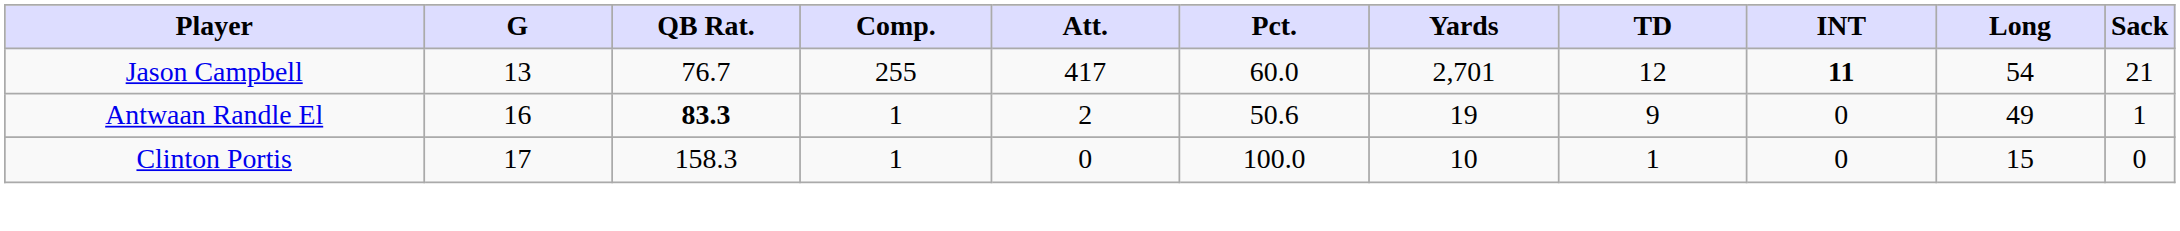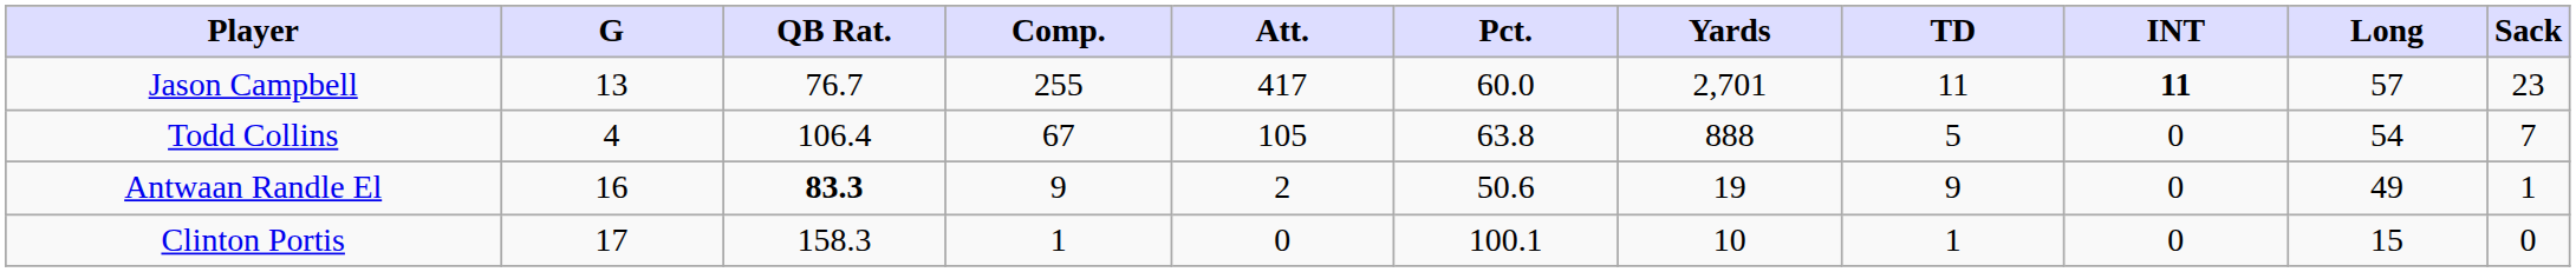 <table class="wikitable">
 <tr>
 <th style="background:#ddf; width:20%;">Player</th>
 <th style="background:#ddf; width:9%;">G</th>
 <th style="background:#ddf; width:9%;">QB Rat.</th>
 <th style="background:#ddf; width:9%;">Comp.</th>
 <th style="background:#ddf; width:9%;">Att.</th>
 <th style="background:#ddf; width:9%;">Pct.</th>
 <th style="background:#ddf; width:9%;">Yards</th>
 <th style="background:#ddf; width:9%;">TD</th>
 <th style="background:#ddf; width:9%;">INT</th>
 <th style="background:#ddf; width:9%;">Long</th>
 <th style="background:#ddf; width:9%;">Sack</th>
 </tr>
 <tr style="text-align:center;">
 <td><a href='#'>Jason Campbell</a></td>
 <td>13</td>
 <td>76.7</td>
 <td>255</td>
 <td>417</td>
 <td>60.0</td>
 <td>2,701</td>
-<td>12</td>
+<td>11</td>
 <td><strong>11</strong></td>
+<td>57</td>
+<td>23</td>
+</tr>
+<tr style="text-align:center;">
+<td><a href='#'>Todd Collins</a></td>
+<td>4</td>
+<td>106.4</td>
+<td>67</td>
+<td>105</td>
+<td>63.8</td>
+<td>888</td>
+<td>5</td>
+<td>0</td>
 <td>54</td>
-<td>21</td>
+<td>7</td>
 </tr>
 <tr style="text-align:center;">
 <td><a href='#'>Antwaan Randle El</a></td>
 <td>16</td>
 <td><strong>83.3</strong></td>
-<td>1</td>
+<td>9</td>
 <td>2</td>
 <td>50.6</td>
 <td>19</td>
 <td>9</td>
 <td>0</td>
 <td>49</td>
 <td>1</td>
 </tr>
 <tr style="text-align:center;">
 <td><a href='#'>Clinton Portis</a></td>
 <td>17</td>
 <td>158.3</td>
 <td>1</td>
 <td>0</td>
-<td>100.0</td>
+<td>100.1</td>
 <td>10</td>
 <td>1</td>
 <td>0</td>
 <td>15</td>
 <td>0</td>
 </tr>
 </table>
